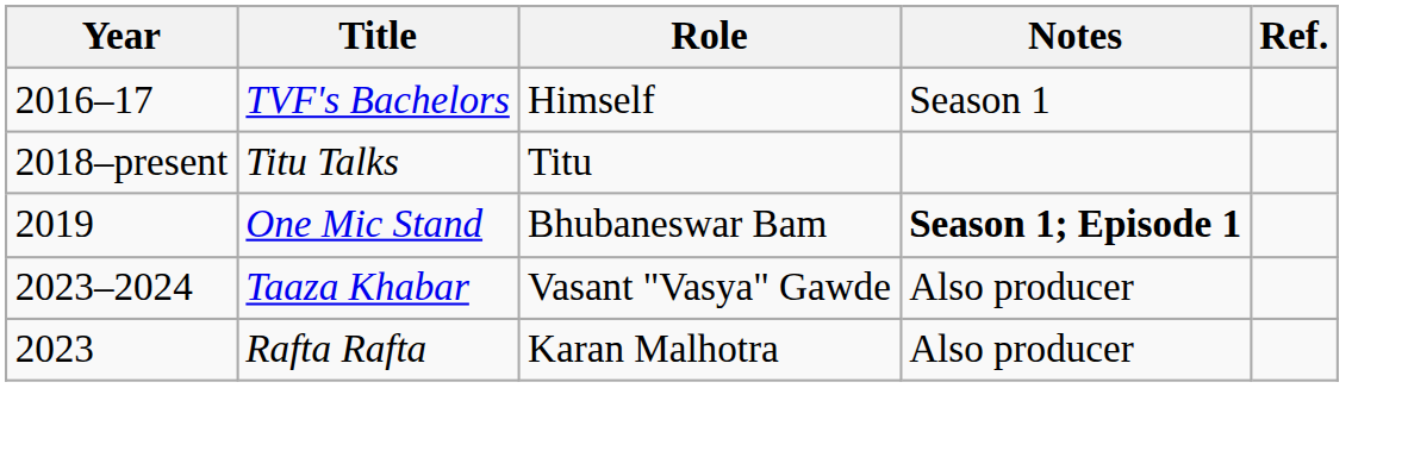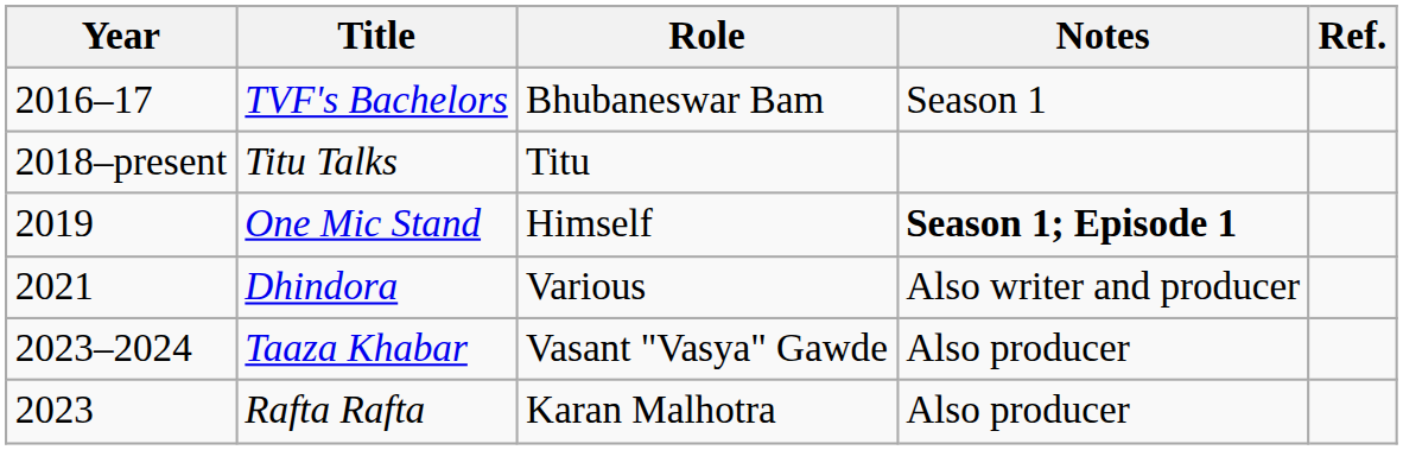 <table class="wikitable sortable">
 <tr>
 <th scope="col">Year</th>
 <th scope="col">Title</th>
 <th scope="col">Role</th>
 <th scope="col">Notes</th>
 <th>Ref.</th>
 </tr>
 <tr>
 <td>2016–17</td>
 <td><em><a href='#'>TVF's Bachelors</a></em></td>
-<td>Himself</td>
+<td>Bhubaneswar Bam</td>
 <td>Season 1</td>
 <td></td>
 </tr>
 <tr>
 <td>2018–present</td>
 <td><em>Titu Talks</em></td>
 <td>Titu</td>
 <td></td>
 <td></td>
 </tr>
 <tr>
 <td>2019</td>
 <td><em><a href='#'>One Mic Stand</a></em></td>
-<td>Bhubaneswar Bam</td>
+<td>Himself</td>
 <td><strong>Season 1; Episode 1</strong></td>
+<td></td>
+</tr>
+<tr>
+<td>2021</td>
+<td><em><a href='#'>Dhindora</a></em></td>
+<td>Various</td>
+<td>Also writer and producer</td>
 <td></td>
 </tr>
 <tr>
 <td>2023–2024</td>
 <td><em><a href='#'>Taaza Khabar</a></em></td>
 <td>Vasant "Vasya" Gawde</td>
 <td>Also producer</td>
 <td></td>
 </tr>
 <tr>
 <td>2023</td>
 <td><em>Rafta Rafta</em></td>
 <td>Karan Malhotra</td>
 <td>Also producer</td>
 <td></td>
 </tr>
 </table>
